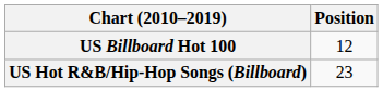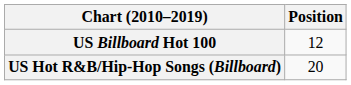 <table class="wikitable plainrowheaders" style="text-align:center">
 <tr>
 <th scope="col">Chart (2010–2019)</th>
 <th scope="col">Position</th>
 </tr>
 <tr>
 <th scope="row">US <em>Billboard</em> Hot 100</th>
 <td>12</td>
 </tr>
 <tr>
 <th scope="row">US Hot R&B/Hip-Hop Songs (<em>Billboard</em>)</th>
-<td>23</td>
+<td>20</td>
 </tr>
 </table>
